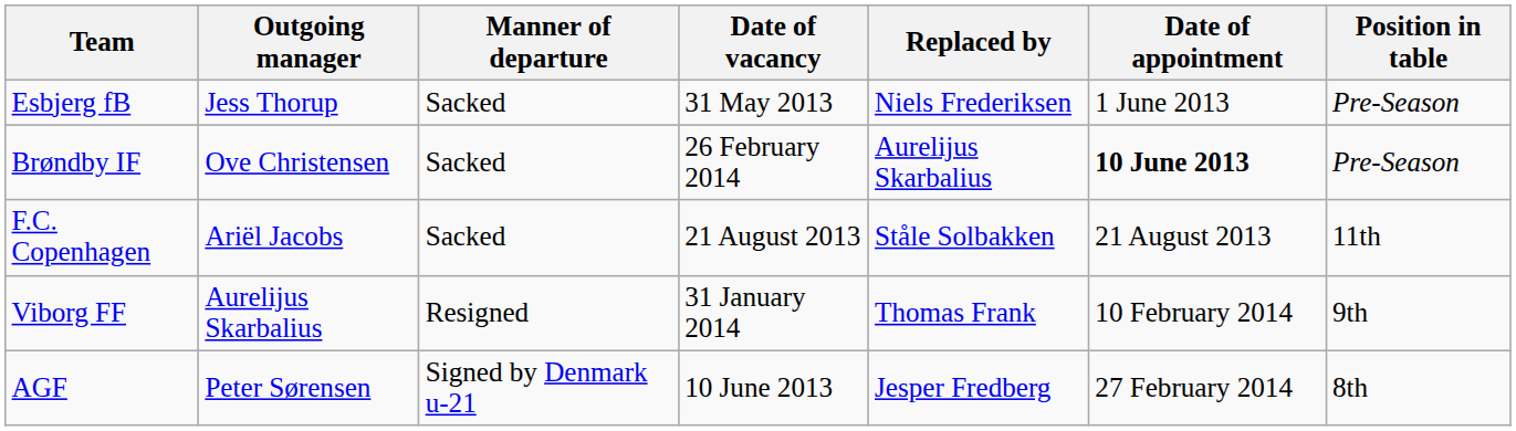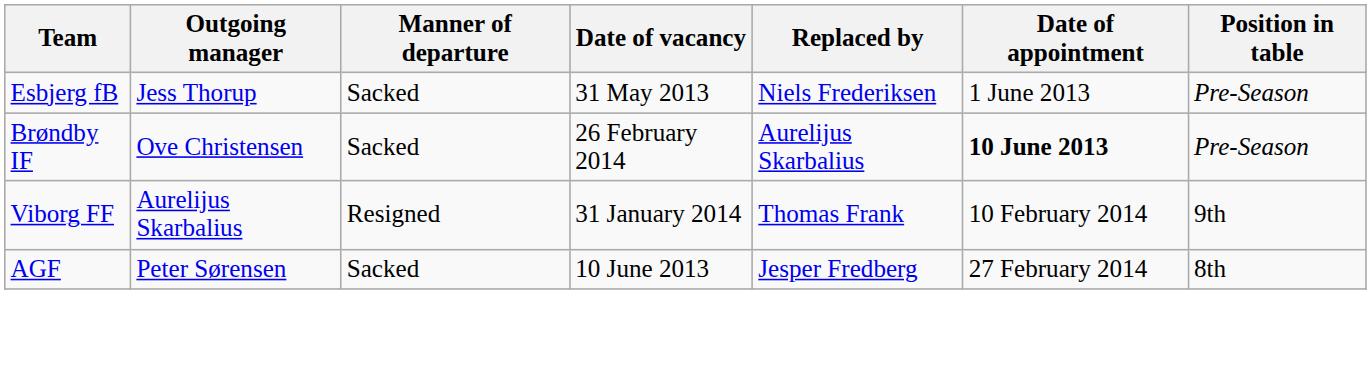 <table class="wikitable">
 <tr>
 <th>Team</th>
 <th>Outgoing manager</th>
 <th>Manner of departure</th>
 <th>Date of vacancy</th>
 <th>Replaced by</th>
 <th>Date of appointment</th>
 <th>Position in table</th>
 </tr>
 <tr>
 <td><a href='#'>Esbjerg fB</a></td>
 <td> <a href='#'>Jess Thorup</a></td>
 <td>Sacked</td>
 <td>31 May 2013</td>
 <td> <a href='#'>Niels Frederiksen</a></td>
 <td>1 June 2013</td>
 <td><em>Pre-Season</em></td>
 </tr>
 <tr>
 <td><a href='#'>Brøndby IF</a></td>
 <td> <a href='#'>Ove Christensen</a></td>
 <td>Sacked</td>
 <td>26 February 2014</td>
 <td> <a href='#'>Aurelijus Skarbalius</a></td>
 <td><strong>10 June 2013</strong></td>
 <td><em>Pre-Season</em></td>
 </tr>
 <tr>
-<td><a href='#'>F.C. Copenhagen</a></td>
-<td> <a href='#'>Ariël Jacobs</a></td>
-<td>Sacked</td>
-<td>21 August 2013</td>
-<td> <a href='#'>Ståle Solbakken</a></td>
-<td>21 August 2013</td>
-<td>11th</td>
-</tr>
-<tr>
 <td><a href='#'>Viborg FF</a></td>
 <td> <a href='#'>Aurelijus Skarbalius</a></td>
 <td>Resigned</td>
 <td>31 January 2014</td>
 <td> <a href='#'>Thomas Frank</a></td>
 <td>10 February 2014</td>
 <td>9th</td>
 </tr>
 <tr>
 <td><a href='#'>AGF</a></td>
 <td> <a href='#'>Peter Sørensen</a></td>
-<td>Signed by <a href='#'>Denmark u-21</a></td>
+<td>Sacked</td>
 <td>10 June 2013</td>
 <td> <a href='#'>Jesper Fredberg</a></td>
 <td>27 February 2014</td>
 <td>8th</td>
 </tr>
 </table>
